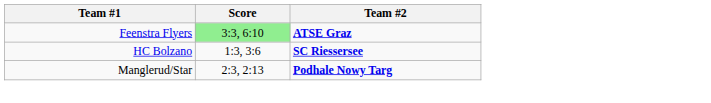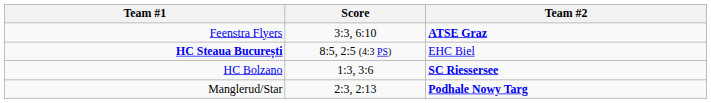 <table class="wikitable" style="text-align: center;">
 <tr>
 <th width=22%>Team #1</th>
 <th width=11%>Score</th>
 <th width=22%>Team #2</th>
 </tr>
 <tr>
 <td style="text-align: right;"><a href='#'>Feenstra Flyers</a> </td>
-<td style="background: lightgreen;">3:3, 6:10</td>
+<td>3:3, 6:10</td>
 <td style="text-align: left;"> <strong><a href='#'>ATSE Graz</a></strong></td>
+</tr>
+<tr>
+<td style="text-align: right;"><strong><a href='#'>HC Steaua București</a></strong> </td>
+<td>8:5, 2:5 <small>(4:3 <a href='#'>PS</a>)</small></td>
+<td style="text-align: left;"> <a href='#'>EHC Biel</a></td>
 </tr>
 <tr>
 <td style="text-align: right;"><a href='#'>HC Bolzano</a> </td>
 <td>1:3, 3:6</td>
 <td style="text-align: left;"> <strong><a href='#'>SC Riessersee</a></strong></td>
 </tr>
 <tr>
 <td style="text-align: right;">Manglerud/Star </td>
 <td>2:3, 2:13</td>
 <td style="text-align: left;"> <strong><a href='#'>Podhale Nowy Targ</a></strong></td>
 </tr>
 </table>
